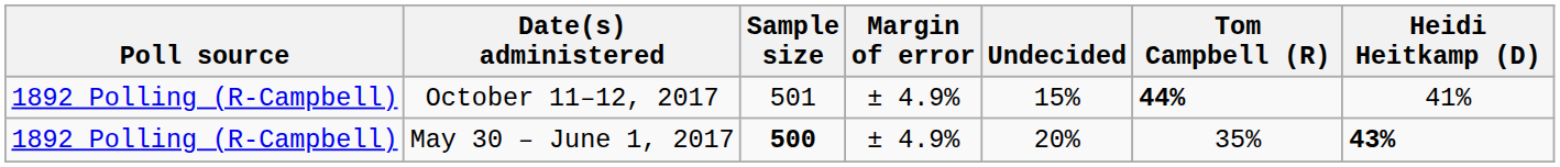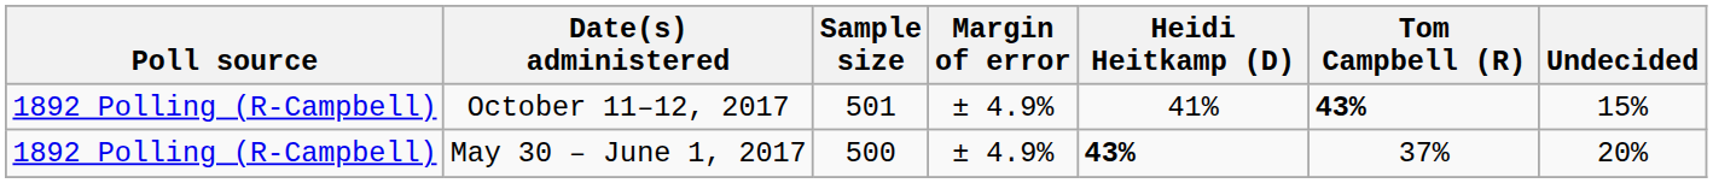 <table class="wikitable">
 <tr valign=bottom>
 <th>Poll source</th>
 <th>Date(s)<br>administered</th>
 <th>Sample<br>size</th>
 <th>Margin<br>of error</th>
+<th style="width:100px;">Heidi<br>Heitkamp (D)</th>
+<th style="width:100px;">Tom<br>Campbell (R)</th>
 <th>Undecided</th>
-<th style="width:100px;">Tom<br>Campbell (R)</th>
-<th style="width:100px;">Heidi<br>Heitkamp (D)</th>
 </tr>
 <tr>
 <td><a href='#'>1892 Polling (R-Campbell)</a></td>
 <td align=center>October 11–12, 2017</td>
 <td align=center>501</td>
 <td align=center>± 4.9%</td>
+<td align=center>41%</td>
+<td><strong>43%</strong></td>
 <td align=center>15%</td>
-<td><strong>44%</strong></td>
-<td align=center>41%</td>
 </tr>
 <tr>
 <td><a href='#'>1892 Polling (R-Campbell)</a></td>
 <td align=center>May 30 – June 1, 2017</td>
-<td align=center><strong>500</strong></td>
+<td align=center>500</td>
 <td align=center>± 4.9%</td>
+<td><strong>43%</strong></td>
+<td align=center>37%</td>
 <td align=center>20%</td>
-<td align=center>35%</td>
-<td><strong>43%</strong></td>
 </tr>
 </table>
